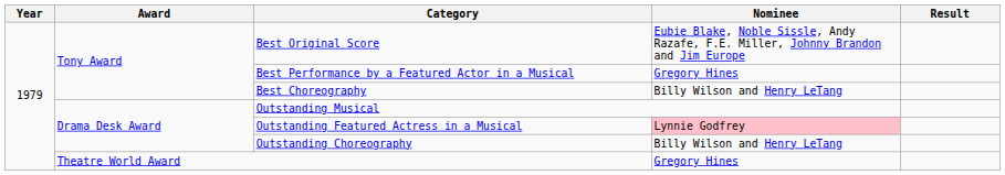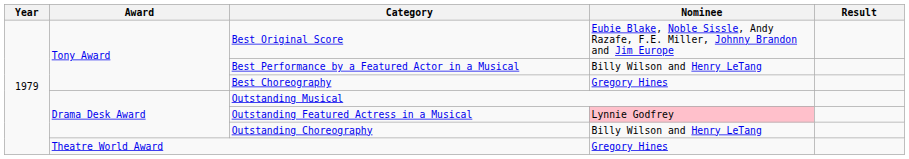 <table class="wikitable" width="95%">
 <tr>
 <th width="5%">Year</th>
 <th width="20%">Award</th>
 <th width="40%">Category</th>
 <th width="25%">Nominee</th>
 <th width="10%">Result</th>
 </tr>
 <tr>
 <td rowspan="7" align="center">1979</td>
 <td rowspan="3"><a href='#'>Tony Award</a></td>
 <td><a href='#'>Best Original Score</a></td>
 <td><a href='#'>Eubie Blake</a>, <a href='#'>Noble Sissle</a>, Andy Razafe, F.E. Miller, <a href='#'>Johnny Brandon</a> and <a href='#'>Jim Europe</a></td>
 <td></td>
 </tr>
 <tr>
 <td><a href='#'>Best Performance by a Featured Actor in a Musical</a></td>
-<td><a href='#'>Gregory Hines</a></td>
+<td>Billy Wilson and <a href='#'>Henry LeTang</a></td>
 <td></td>
 </tr>
 <tr>
 <td><a href='#'>Best Choreography</a></td>
-<td>Billy Wilson and <a href='#'>Henry LeTang</a></td>
+<td><a href='#'>Gregory Hines</a></td>
 <td></td>
 </tr>
 <tr>
 <td rowspan="3"><a href='#'>Drama Desk Award</a></td>
 <td colspan="2"><a href='#'>Outstanding Musical</a></td>
 <td></td>
 </tr>
 <tr>
 <td><a href='#'>Outstanding Featured Actress in a Musical</a></td>
 <td style="background: pink;">Lynnie Godfrey</td>
 <td></td>
 </tr>
 <tr>
 <td><a href='#'>Outstanding Choreography</a></td>
 <td>Billy Wilson and <a href='#'>Henry LeTang</a></td>
 <td></td>
 </tr>
 <tr>
 <td colspan="2"><a href='#'>Theatre World Award</a></td>
 <td><a href='#'>Gregory Hines</a></td>
 <td></td>
 </tr>
 </table>
